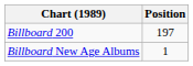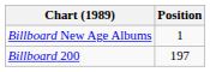 <table class="wikitable sortable">
 <tr>
 <th>Chart (1989)</th>
 <th>Position</th>
 </tr>
 <tr>
+<td><a href='#'><em>Billboard</em> New Age Albums</a></td>
+<td style="text-align:center;">1</td>
+</tr>
+<tr>
 <td><a href='#'><em>Billboard</em> 200</a></td>
 <td style="text-align:center;">197</td>
 </tr>
-<tr>
-<td><a href='#'><em>Billboard</em> New Age Albums</a></td>
-<td style="text-align:center;">1</td>
-</tr>
 </table>
